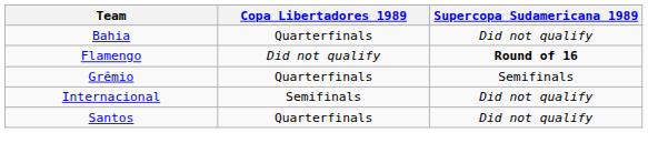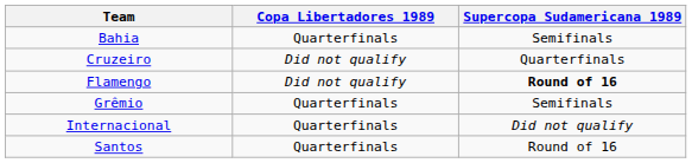 <table class="wikitable">
 <tr>
 <th width= 33%>Team</th>
 <th width= 33%><a href='#'>Copa Libertadores 1989</a></th>
 <th width= 33%><a href='#'>Supercopa Sudamericana 1989</a></th>
 </tr>
 <tr align="center">
 <td><a href='#'>Bahia</a></td>
 <td>Quarterfinals</td>
+<td>Semifinals</td>
+</tr>
+<tr align="center">
+<td><a href='#'>Cruzeiro</a></td>
 <td><em>Did not qualify</em></td>
+<td>Quarterfinals</td>
 </tr>
 <tr align="center">
 <td><a href='#'>Flamengo</a></td>
 <td><em>Did not qualify</em></td>
 <td><strong>Round of 16</strong></td>
 </tr>
 <tr align="center">
 <td><a href='#'>Grêmio</a></td>
 <td>Quarterfinals</td>
 <td>Semifinals</td>
 </tr>
 <tr align="center">
 <td><a href='#'>Internacional</a></td>
-<td>Semifinals</td>
+<td>Quarterfinals</td>
 <td><em>Did not qualify</em></td>
 </tr>
 <tr align="center">
 <td><a href='#'>Santos</a></td>
 <td>Quarterfinals</td>
-<td><em>Did not qualify</em></td>
+<td>Round of 16</td>
 </tr>
 </table>
